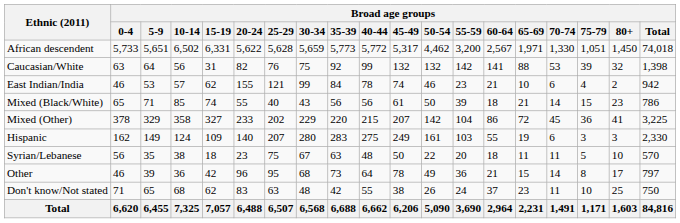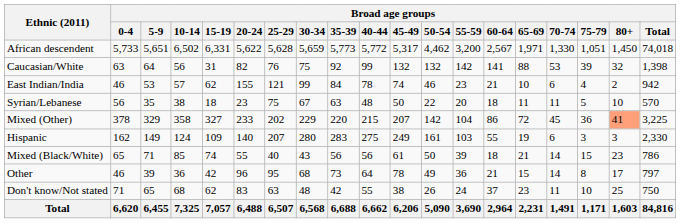 <table class="wikitable">
 <tr>
 <th rowspan="2">Ethnic (2011)</th>
 <th colspan="18">Broad age groups</th>
 </tr>
 <tr>
 <th>0-4</th>
 <th>5-9</th>
 <th>10-14</th>
 <th>15-19</th>
 <th>20-24</th>
 <th>25-29</th>
 <th>30-34</th>
 <th>35-39</th>
 <th>40-44</th>
 <th>45-49</th>
 <th>50-54</th>
 <th>55-59</th>
 <th>60-64</th>
 <th>65-69</th>
 <th>70-74</th>
 <th>75-79</th>
 <th>80+</th>
 <th>Total</th>
 </tr>
 <tr>
 <td>African descendent</td>
 <td>5,733</td>
 <td>5,651</td>
 <td>6,502</td>
 <td>6,331</td>
 <td>5,622</td>
 <td>5,628</td>
 <td>5,659</td>
 <td>5,773</td>
 <td>5,772</td>
 <td>5,317</td>
 <td>4,462</td>
 <td>3,200</td>
 <td>2,567</td>
 <td>1,971</td>
 <td>1,330</td>
 <td>1,051</td>
 <td>1,450</td>
 <td>74,018</td>
 </tr>
 <tr>
 <td>Caucasian/White</td>
 <td>63</td>
 <td>64</td>
 <td>56</td>
 <td>31</td>
 <td>82</td>
 <td>76</td>
 <td>75</td>
 <td>92</td>
 <td>99</td>
 <td>132</td>
 <td>132</td>
 <td>142</td>
 <td>141</td>
 <td>88</td>
 <td>53</td>
 <td>39</td>
 <td>32</td>
 <td>1,398</td>
 </tr>
 <tr>
 <td>East Indian/India</td>
 <td>46</td>
 <td>53</td>
 <td>57</td>
 <td>62</td>
 <td>155</td>
 <td>121</td>
 <td>99</td>
 <td>84</td>
 <td>78</td>
 <td>74</td>
 <td>46</td>
 <td>23</td>
 <td>21</td>
 <td>10</td>
 <td>6</td>
 <td>4</td>
 <td>2</td>
 <td>942</td>
 </tr>
 <tr>
-<td>Mixed (Black/White)</td>
-<td>65</td>
-<td>71</td>
-<td>85</td>
-<td>74</td>
-<td>55</td>
-<td>40</td>
-<td>43</td>
+<td>Syrian/Lebanese</td>
 <td>56</td>
-<td>56</td>
-<td>61</td>
+<td>35</td>
+<td>38</td>
+<td>18</td>
+<td>23</td>
+<td>75</td>
+<td>67</td>
+<td>63</td>
+<td>48</td>
 <td>50</td>
-<td>39</td>
+<td>22</td>
+<td>20</td>
 <td>18</td>
-<td>21</td>
-<td>14</td>
-<td>15</td>
-<td>23</td>
-<td>786</td>
+<td>11</td>
+<td>11</td>
+<td>5</td>
+<td>10</td>
+<td>570</td>
 </tr>
 <tr>
 <td>Mixed (Other)</td>
 <td>378</td>
 <td>329</td>
 <td>358</td>
 <td>327</td>
 <td>233</td>
 <td>202</td>
 <td>229</td>
 <td>220</td>
 <td>215</td>
 <td>207</td>
 <td>142</td>
 <td>104</td>
 <td>86</td>
 <td>72</td>
 <td>45</td>
 <td>36</td>
-<td>41</td>
+<td style="background: lightsalmon;">41</td>
 <td>3,225</td>
 </tr>
 <tr>
 <td>Hispanic</td>
 <td>162</td>
 <td>149</td>
 <td>124</td>
 <td>109</td>
 <td>140</td>
 <td>207</td>
 <td>280</td>
 <td>283</td>
 <td>275</td>
 <td>249</td>
 <td>161</td>
 <td>103</td>
 <td>55</td>
 <td>19</td>
 <td>6</td>
 <td>3</td>
 <td>3</td>
 <td>2,330</td>
 </tr>
 <tr>
-<td>Syrian/Lebanese</td>
+<td>Mixed (Black/White)</td>
+<td>65</td>
+<td>71</td>
+<td>85</td>
+<td>74</td>
+<td>55</td>
+<td>40</td>
+<td>43</td>
 <td>56</td>
-<td>35</td>
-<td>38</td>
+<td>56</td>
+<td>61</td>
+<td>50</td>
+<td>39</td>
 <td>18</td>
+<td>21</td>
+<td>14</td>
+<td>15</td>
 <td>23</td>
-<td>75</td>
-<td>67</td>
-<td>63</td>
-<td>48</td>
-<td>50</td>
-<td>22</td>
-<td>20</td>
-<td>18</td>
-<td>11</td>
-<td>11</td>
-<td>5</td>
-<td>10</td>
-<td>570</td>
+<td>786</td>
 </tr>
 <tr>
 <td>Other</td>
 <td>46</td>
 <td>39</td>
 <td>36</td>
 <td>42</td>
 <td>96</td>
 <td>95</td>
 <td>68</td>
 <td>73</td>
 <td>64</td>
 <td>78</td>
 <td>49</td>
 <td>36</td>
 <td>21</td>
 <td>15</td>
 <td>14</td>
 <td>8</td>
 <td>17</td>
 <td>797</td>
 </tr>
 <tr>
 <td>Don't know/Not stated</td>
 <td>71</td>
 <td>65</td>
 <td>68</td>
 <td>62</td>
 <td>83</td>
 <td>63</td>
 <td>48</td>
 <td>42</td>
 <td>55</td>
 <td>38</td>
 <td>26</td>
 <td>24</td>
 <td>37</td>
 <td>23</td>
 <td>11</td>
 <td>10</td>
 <td>25</td>
 <td>750</td>
 </tr>
 <tr>
 <th>Total</th>
 <th>6,620</th>
 <th>6,455</th>
 <th>7,325</th>
 <th>7,057</th>
 <th>6,488</th>
 <th>6,507</th>
 <th>6,568</th>
 <th>6,688</th>
 <th>6,662</th>
 <th>6,206</th>
 <th>5,090</th>
 <th>3,690</th>
 <th>2,964</th>
 <th>2,231</th>
 <th>1,491</th>
 <th>1,171</th>
 <th>1,603</th>
 <th>84,816</th>
 </tr>
 </table>
